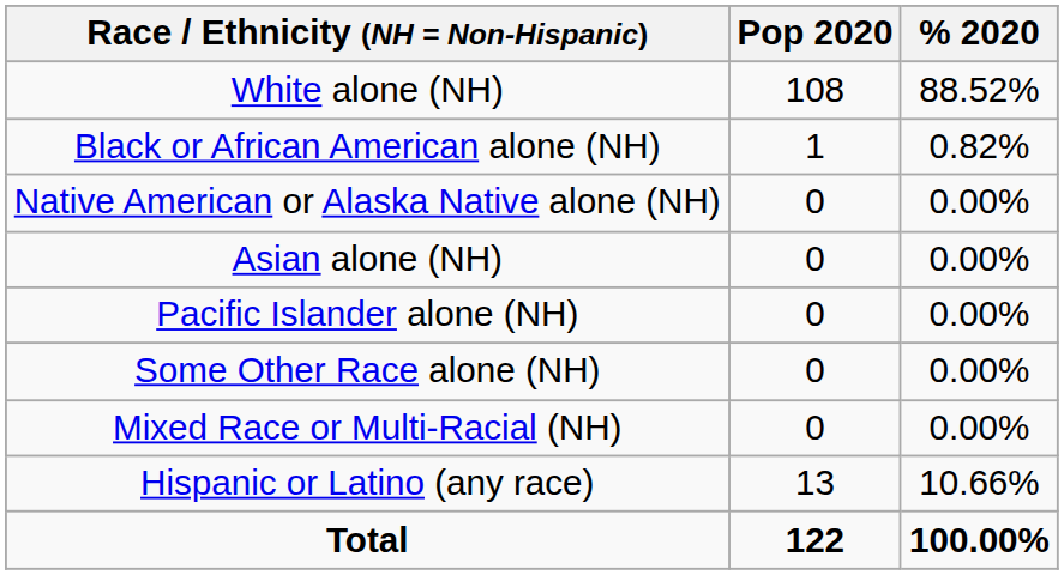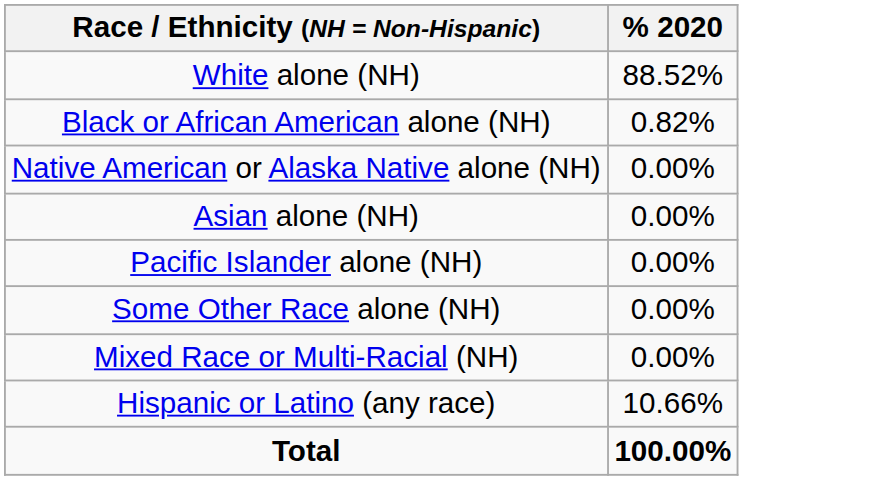 <table class="wikitable" style="text-align:center;">
 <tr>
 <th>Race / Ethnicity <small>(<em>NH = Non-Hispanic</em>)</small></th>
-<th>Pop 2020</th>
 <th>% 2020</th>
 </tr>
 <tr>
 <td><a href='#'>White</a> alone (NH)</td>
-<td>108</td>
 <td>88.52%</td>
 </tr>
 <tr>
 <td><a href='#'>Black or African American</a> alone (NH)</td>
-<td>1</td>
 <td>0.82%</td>
 </tr>
 <tr>
 <td><a href='#'>Native American</a> or <a href='#'>Alaska Native</a> alone (NH)</td>
-<td>0</td>
 <td>0.00%</td>
 </tr>
 <tr>
 <td><a href='#'>Asian</a> alone (NH)</td>
-<td>0</td>
 <td>0.00%</td>
 </tr>
 <tr>
 <td><a href='#'>Pacific Islander</a> alone (NH)</td>
-<td>0</td>
 <td>0.00%</td>
 </tr>
 <tr>
 <td><a href='#'>Some Other Race</a> alone (NH)</td>
-<td>0</td>
 <td>0.00%</td>
 </tr>
 <tr>
 <td><a href='#'>Mixed Race or Multi-Racial</a> (NH)</td>
-<td>0</td>
 <td>0.00%</td>
 </tr>
 <tr>
 <td><a href='#'>Hispanic or Latino</a> (any race)</td>
-<td>13</td>
 <td>10.66%</td>
 </tr>
 <tr>
 <td><strong>Total</strong></td>
-<td><strong>122</strong></td>
 <td><strong>100.00%</strong></td>
 </tr>
 </table>
